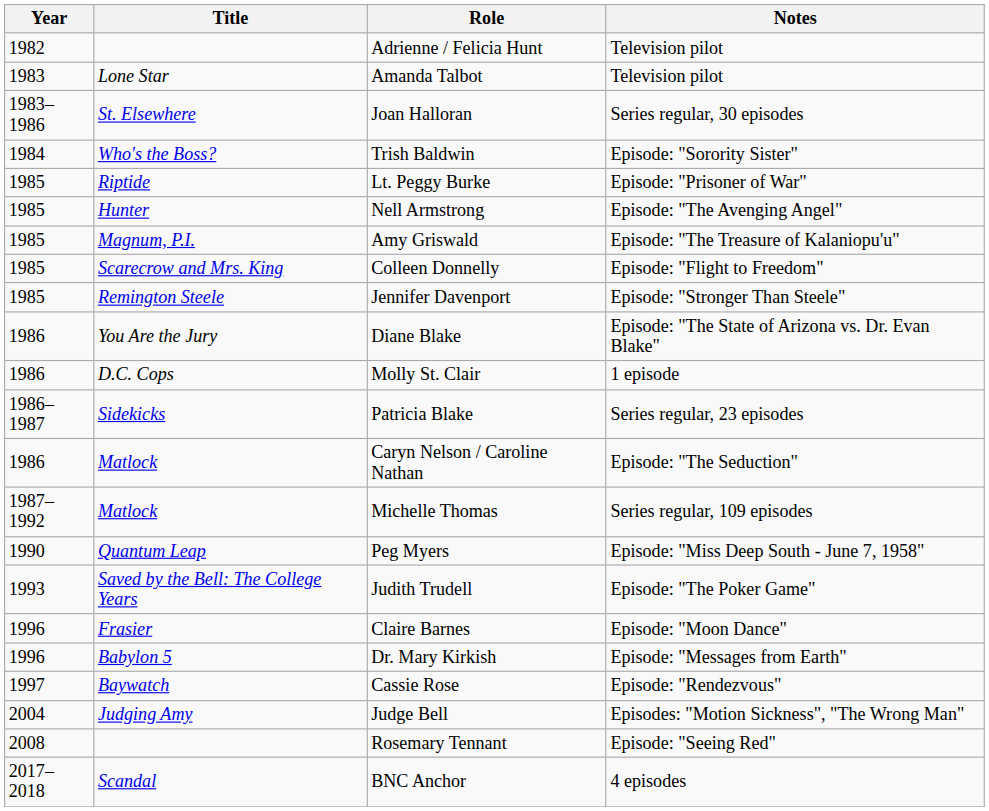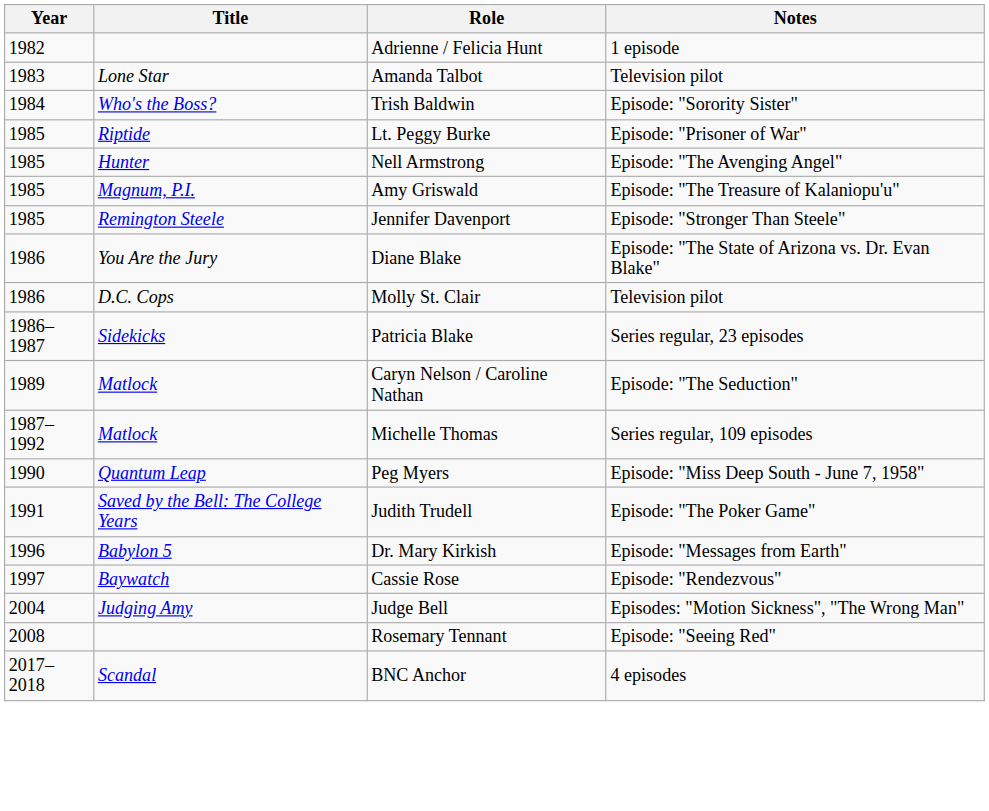 <table class="wikitable sortable">
 <tr>
 <th>Year</th>
 <th>Title</th>
 <th>Role</th>
 <th class="unsortable">Notes</th>
 </tr>
 <tr>
 <td>1982</td>
 <td><em></em></td>
 <td>Adrienne / Felicia Hunt</td>
-<td>Television pilot</td>
+<td>1 episode</td>
 </tr>
 <tr>
 <td>1983</td>
 <td><em>Lone Star</em></td>
 <td>Amanda Talbot</td>
 <td>Television pilot</td>
-</tr>
-<tr>
-<td>1983–1986</td>
-<td><em><a href='#'>St. Elsewhere</a></em></td>
-<td>Joan Halloran</td>
-<td>Series regular, 30 episodes</td>
 </tr>
 <tr>
 <td>1984</td>
 <td><em><a href='#'>Who's the Boss?</a></em></td>
 <td>Trish Baldwin</td>
 <td>Episode: "Sorority Sister"</td>
 </tr>
 <tr>
 <td>1985</td>
 <td><em><a href='#'>Riptide</a></em></td>
 <td>Lt. Peggy Burke</td>
 <td>Episode: "Prisoner of War"</td>
 </tr>
 <tr>
 <td>1985</td>
 <td><em><a href='#'>Hunter</a></em></td>
 <td>Nell Armstrong</td>
 <td>Episode: "The Avenging Angel"</td>
 </tr>
 <tr>
 <td>1985</td>
 <td><em><a href='#'>Magnum, P.I.</a></em></td>
 <td>Amy Griswald</td>
 <td>Episode: "The Treasure of Kalaniopu'u"</td>
 </tr>
 <tr>
 <td>1985</td>
-<td><em><a href='#'>Scarecrow and Mrs. King</a></em></td>
-<td>Colleen Donnelly</td>
-<td>Episode: "Flight to Freedom"</td>
-</tr>
-<tr>
-<td>1985</td>
 <td><em><a href='#'>Remington Steele</a></em></td>
 <td>Jennifer Davenport</td>
 <td>Episode: "Stronger Than Steele"</td>
 </tr>
 <tr>
 <td>1986</td>
 <td><em>You Are the Jury</em></td>
 <td>Diane Blake</td>
 <td>Episode: "The State of Arizona vs. Dr. Evan Blake"</td>
 </tr>
 <tr>
 <td>1986</td>
 <td><em>D.C. Cops</em></td>
 <td>Molly St. Clair</td>
-<td>1 episode</td>
+<td>Television pilot</td>
 </tr>
 <tr>
 <td>1986–1987</td>
 <td><em><a href='#'>Sidekicks</a></em></td>
 <td>Patricia Blake</td>
 <td>Series regular, 23 episodes</td>
 </tr>
 <tr>
-<td>1986</td>
+<td>1989</td>
 <td><em><a href='#'>Matlock</a></em></td>
 <td>Caryn Nelson / Caroline Nathan</td>
 <td>Episode: "The Seduction"</td>
 </tr>
 <tr>
 <td>1987–1992</td>
 <td><em><a href='#'>Matlock</a></em></td>
 <td>Michelle Thomas</td>
 <td>Series regular, 109 episodes</td>
 </tr>
 <tr>
 <td>1990</td>
 <td><em><a href='#'>Quantum Leap</a></em></td>
 <td>Peg Myers</td>
 <td>Episode: "Miss Deep South - June 7, 1958"</td>
 </tr>
 <tr>
-<td>1993</td>
+<td>1991</td>
 <td><em><a href='#'>Saved by the Bell: The College Years</a></em></td>
 <td>Judith Trudell</td>
 <td>Episode: "The Poker Game"</td>
-</tr>
-<tr>
-<td>1996</td>
-<td><em><a href='#'>Frasier</a></em></td>
-<td>Claire Barnes</td>
-<td>Episode: "Moon Dance"</td>
 </tr>
 <tr>
 <td>1996</td>
 <td><em><a href='#'>Babylon 5</a></em></td>
 <td>Dr. Mary Kirkish</td>
 <td>Episode: "Messages from Earth"</td>
 </tr>
 <tr>
 <td>1997</td>
 <td><em><a href='#'>Baywatch</a></em></td>
 <td>Cassie Rose</td>
 <td>Episode: "Rendezvous"</td>
 </tr>
 <tr>
 <td>2004</td>
 <td><em><a href='#'>Judging Amy</a></em></td>
 <td>Judge Bell</td>
 <td>Episodes: "Motion Sickness", "The Wrong Man"</td>
 </tr>
 <tr>
 <td>2008</td>
 <td><em></em></td>
 <td>Rosemary Tennant</td>
 <td>Episode: "Seeing Red"</td>
 </tr>
 <tr>
 <td>2017–2018</td>
 <td><em><a href='#'>Scandal</a></em></td>
 <td>BNC Anchor</td>
 <td>4 episodes</td>
 </tr>
 </table>
